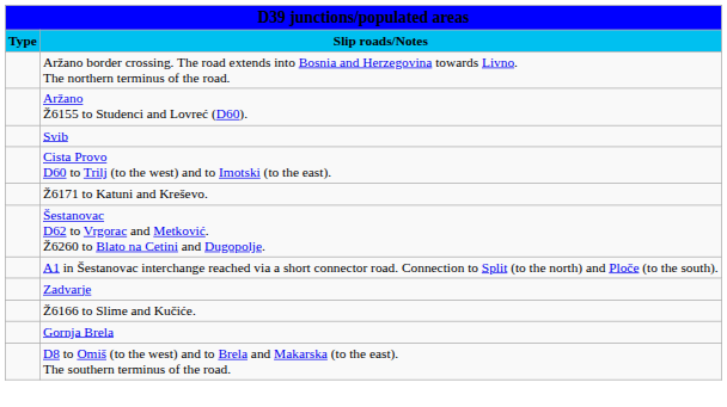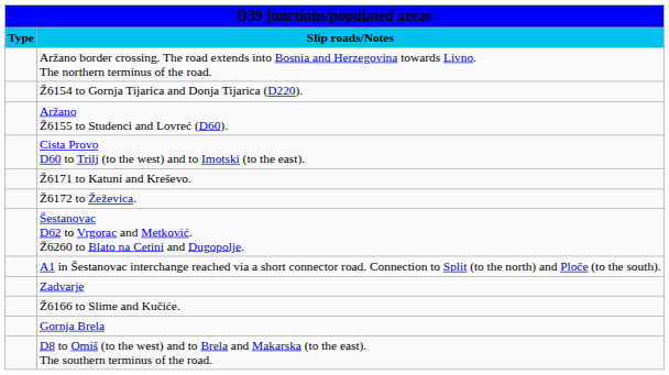 <table class="wikitable">
 <tr>
 <td colspan=2 bgcolor=blue align=center style=margin-top:15><span><big><strong>D39 junctions/populated areas</strong></big></span></td>
 </tr>
 <tr>
 <td align=center bgcolor=00c0f0><strong>Type</strong></td>
 <td align=center bgcolor=00c0f0><strong>Slip roads/Notes</strong></td>
 </tr>
 <tr>
 <td></td>
 <td>Aržano border crossing. The road extends into <a href='#'>Bosnia and Herzegovina</a> towards <a href='#'>Livno</a>.<br>The northern terminus of the road.</td>
 </tr>
 <tr>
 <td></td>
-<td><a href='#'>Aržano</a><br>Ž6155 to Studenci and Lovreć (<a href='#'>D60</a>).</td>
+<td>Ž6154 to Gornja Tijarica and Donja Tijarica (<a href='#'>D220</a>).</td>
 </tr>
 <tr>
 <td></td>
-<td><a href='#'>Svib</a></td>
+<td><a href='#'>Aržano</a><br>Ž6155 to Studenci and Lovreć (<a href='#'>D60</a>).</td>
 </tr>
 <tr>
 <td></td>
 <td><a href='#'>Cista Provo</a><br> <a href='#'>D60</a> to <a href='#'>Trilj</a> (to the west) and to <a href='#'>Imotski</a> (to the east).</td>
 </tr>
 <tr>
 <td></td>
 <td>Ž6171 to Katuni and Kreševo.</td>
+</tr>
+<tr>
+<td></td>
+<td>Ž6172 to <a href='#'>Žeževica</a>.</td>
 </tr>
 <tr>
 <td></td>
 <td><a href='#'>Šestanovac</a><br> <a href='#'>D62</a> to <a href='#'>Vrgorac</a> and <a href='#'>Metković</a>.<br>Ž6260 to <a href='#'>Blato na Cetini</a> and <a href='#'>Dugopolje</a>.</td>
 </tr>
 <tr>
 <td></td>
 <td> <a href='#'>A1</a> in Šestanovac interchange reached via a short connector road. Connection to <a href='#'>Split</a> (to the north) and <a href='#'>Ploče</a> (to the south).</td>
 </tr>
 <tr>
 <td></td>
 <td><a href='#'>Zadvarje</a></td>
 </tr>
 <tr>
 <td></td>
 <td>Ž6166 to Slime and Kučiće.</td>
 </tr>
 <tr>
 <td></td>
 <td><a href='#'>Gornja Brela</a></td>
 </tr>
 <tr>
 <td></td>
 <td> <a href='#'>D8</a> to <a href='#'>Omiš</a> (to the west) and to <a href='#'>Brela</a> and <a href='#'>Makarska</a> (to the east).<br>The southern terminus of the road.</td>
 </tr>
 </table>
